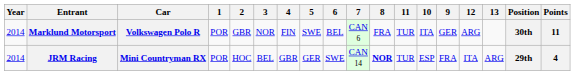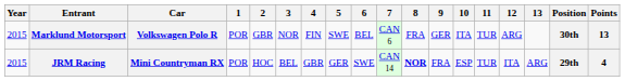 <table class="wikitable" style="text-align:center; font-size:90%;">
 <tr valign="top">
 <th>Year</th>
 <th>Entrant</th>
 <th>Car</th>
 <th>1</th>
 <th>2</th>
 <th>3</th>
 <th>4</th>
 <th>5</th>
 <th>6</th>
 <th>7</th>
 <th>8</th>
+<th>9</th>
+<th>10</th>
 <th>11</th>
-<th>10</th>
-<th>9</th>
 <th>12</th>
 <th>13</th>
 <th>Position</th>
 <th>Points</th>
 </tr>
 <tr>
-<td><a href='#'>2014</a></td>
+<td><a href='#'>2015</a></td>
 <th><a href='#'>Marklund Motorsport</a></th>
 <th><a href='#'>Volkswagen Polo R</a></th>
 <td><a href='#'>POR</a><br><small></small></td>
 <td><a href='#'>GBR</a><br><small></small></td>
 <td><a href='#'>NOR</a><br><small></small></td>
 <td><a href='#'>FIN</a><br><small></small></td>
 <td><a href='#'>SWE</a><br><small></small></td>
 <td><a href='#'>BEL</a><br><small></small></td>
 <td style="background:#DFFFDF;"><a href='#'>CAN</a><br><small>6</small></td>
 <td><a href='#'>FRA</a><br><small></small></td>
+<td><a href='#'>GER</a><br><small></small></td>
+<td><a href='#'>ITA</a><br><small></small></td>
 <td><a href='#'>TUR</a><br><small></small></td>
-<td><a href='#'>ITA</a><br><small></small></td>
-<td><a href='#'>GER</a><br><small></small></td>
 <td><a href='#'>ARG</a><br><small></small></td>
 <td></td>
 <th>30th</th>
-<th>11</th>
+<th>13</th>
 </tr>
 <tr>
-<td><a href='#'>2014</a></td>
+<td><a href='#'>2015</a></td>
 <th><a href='#'>JRM Racing</a></th>
 <th><a href='#'>Mini Countryman RX</a></th>
 <td><a href='#'>POR</a><br><small></small></td>
 <td><a href='#'>HOC</a><br><small></small></td>
 <td><a href='#'>BEL</a><br><small></small></td>
 <td><a href='#'>GBR</a><br><small></small></td>
 <td><a href='#'>GER</a><br><small></small></td>
 <td><a href='#'>SWE</a><br><small></small></td>
 <td style="background:#DFFFDF;"><a href='#'>CAN</a><br><small>14</small></td>
 <td><strong><a href='#'>NOR</a><br><small></small></strong></td>
+<td><a href='#'>FRA</a><br><small></small></td>
+<td><a href='#'>ESP</a><br><small></small></td>
 <td><a href='#'>TUR</a><br><small></small></td>
-<td><a href='#'>ESP</a><br><small></small></td>
-<td><a href='#'>FRA</a><br><small></small></td>
 <td><a href='#'>ITA</a><br><small></small></td>
 <td><a href='#'>ARG</a><br><small></small></td>
 <th>29th</th>
 <th>4</th>
 </tr>
 </table>
